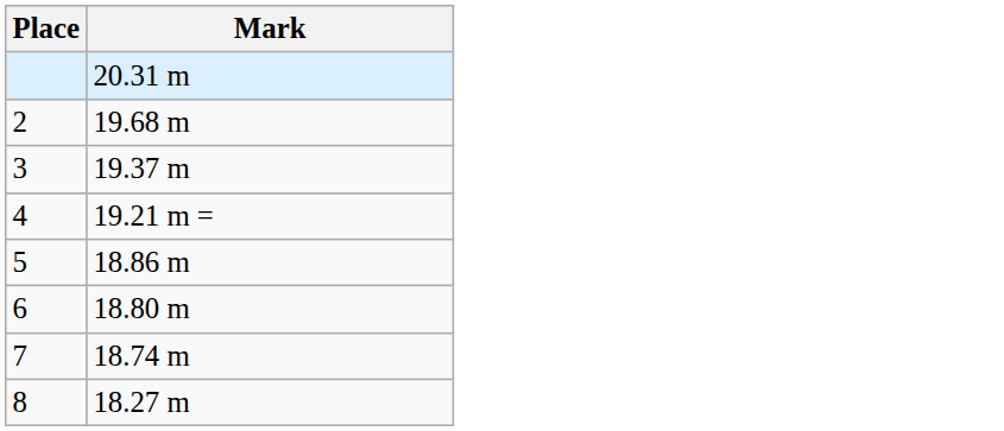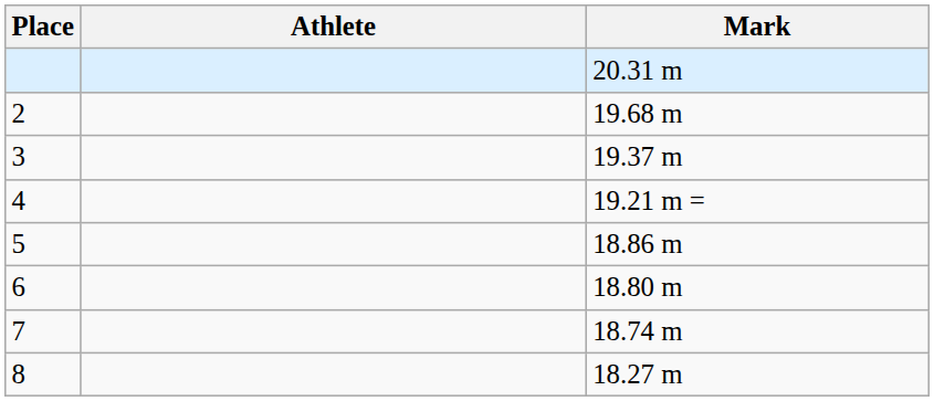 <table class=wikitable>
 <tr>
 <th>Place</th>
+<th style="width:18em">Athlete</th>
 <th style="width:12em">Mark</th>
 </tr>
 <tr style="background:#daefff;">
+<td></td>
 <td></td>
 <td>20.31 m  </td>
 </tr>
 <tr>
 <td>2</td>
+<td></td>
 <td>19.68 m </td>
 </tr>
 <tr>
 <td>3</td>
+<td></td>
 <td>19.37 m</td>
 </tr>
 <tr>
 <td>4</td>
+<td></td>
 <td>19.21 m =</td>
 </tr>
 <tr>
 <td>5</td>
+<td></td>
 <td>18.86 m</td>
 </tr>
 <tr>
 <td>6</td>
+<td></td>
 <td>18.80 m</td>
 </tr>
 <tr>
 <td>7</td>
+<td></td>
 <td>18.74 m</td>
 </tr>
 <tr>
 <td>8</td>
+<td></td>
 <td>18.27 m</td>
 </tr>
 </table>
